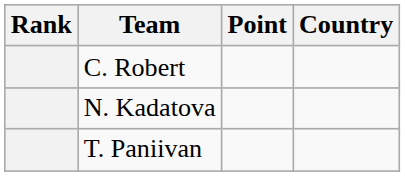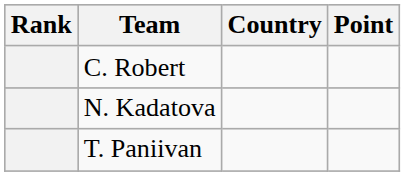 <table class="wikitable sortable">
 <tr>
 <th>Rank</th>
 <th>Team</th>
+<th>Country</th>
 <th>Point</th>
-<th>Country</th>
 </tr>
 <tr>
 <th></th>
 <td>C. Robert</td>
 <td></td>
 <td></td>
 </tr>
 <tr>
 <th></th>
 <td>N. Kadatova</td>
 <td></td>
 <td></td>
 </tr>
 <tr>
 <th></th>
 <td>T. Paniivan</td>
 <td></td>
 <td></td>
 </tr>
 </table>
